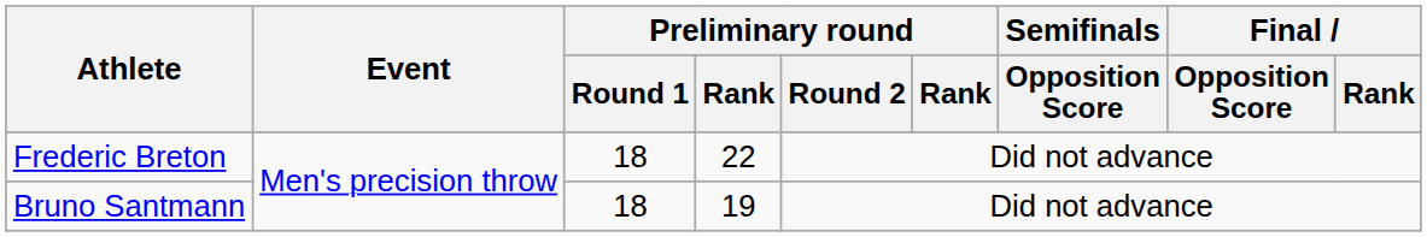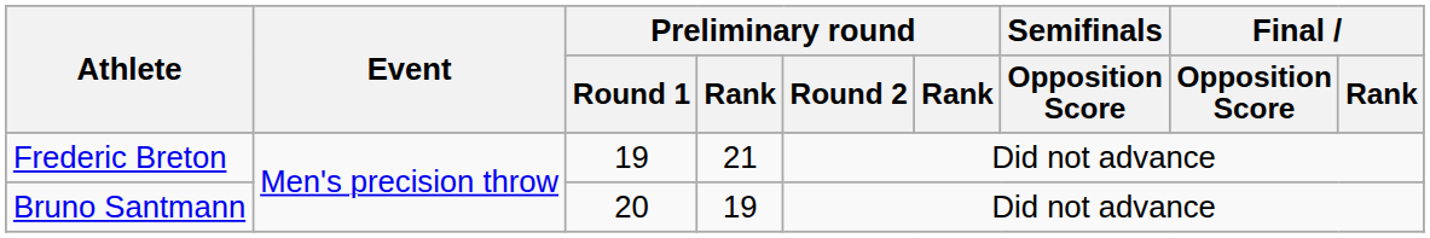 <table class="wikitable" style="font-size:90%">
 <tr>
 <th rowspan="2">Athlete</th>
 <th rowspan="2">Event</th>
 <th colspan="4"><strong>Preliminary round</strong></th>
 <th>Semifinals</th>
 <th colspan="2">Final / </th>
 </tr>
 <tr style="font-size:95%">
 <th>Round 1</th>
 <th>Rank</th>
 <th>Round 2</th>
 <th>Rank</th>
 <th>Opposition<br>Score</th>
 <th>Opposition<br>Score</th>
 <th>Rank</th>
 </tr>
 <tr align="center">
 <td align="left"><a href='#'>Frederic Breton</a></td>
 <td rowspan="2" align="left"><a href='#'>Men's precision throw</a></td>
-<td>18</td>
-<td>22</td>
+<td>19</td>
+<td>21</td>
 <td colspan="5">Did not advance</td>
 </tr>
 <tr align="center">
 <td align="left"><a href='#'>Bruno Santmann</a></td>
-<td>18</td>
+<td>20</td>
 <td>19</td>
 <td colspan="5">Did not advance</td>
 </tr>
 </table>
